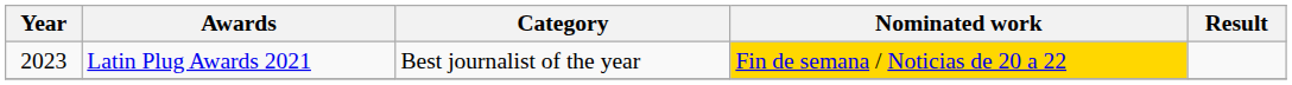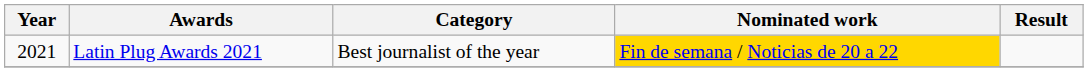 <table class="wikitable plainrowheaders" style="width:70%;">
 <tr>
 <th scope="col" style="width:%;">Year</th>
 <th scope="col" style="width:%;">Awards</th>
 <th scope="col" style="width:%;">Category</th>
 <th scope="col" style="width:%;">Nominated work</th>
 <th scope="col" style="width:%;">Result</th>
 </tr>
 <tr>
-<td align=center>2023</td>
+<td align=center>2021</td>
 <td><a href='#'>Latin Plug Awards 2021</a></td>
 <td>Best journalist of the year</td>
 <td style="background: gold;"><a href='#'>Fin de semana</a> / <a href='#'>Noticias de 20 a 22</a></td>
 <td></td>
 </tr>
 <tr>
 </tr>
 </table>
